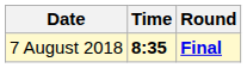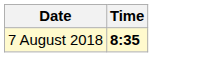 <table class="wikitable">
 <tr>
 <th>Date</th>
 <th>Time</th>
-<th>Round</th>
 </tr>
 <tr style=background:lemonchiffon>
 <td>7 August 2018</td>
 <td><strong>8:35</strong></td>
-<td><strong><a href='#'>Final</a></strong></td>
 </tr>
 </table>
